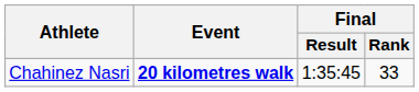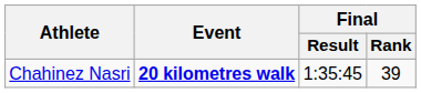 <table class="wikitable" style="font-size:90%">
 <tr>
 <th rowspan="2">Athlete</th>
 <th rowspan="2">Event</th>
 <th colspan="2">Final</th>
 </tr>
 <tr style="font-size:95%">
 <th>Result</th>
 <th>Rank</th>
 </tr>
 <tr style=text-align:center>
 <td style=text-align:left><a href='#'>Chahinez Nasri</a></td>
 <td style=text-align:left><strong><a href='#'>20 kilometres walk</a></strong></td>
 <td>1:35:45</td>
-<td>33</td>
+<td>39</td>
 </tr>
 </table>
